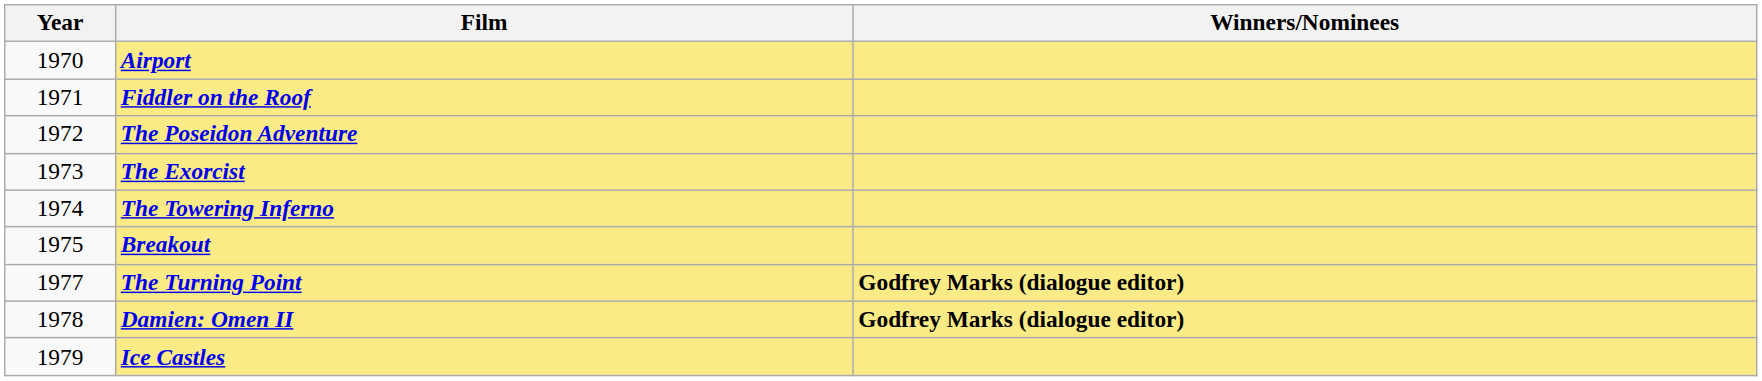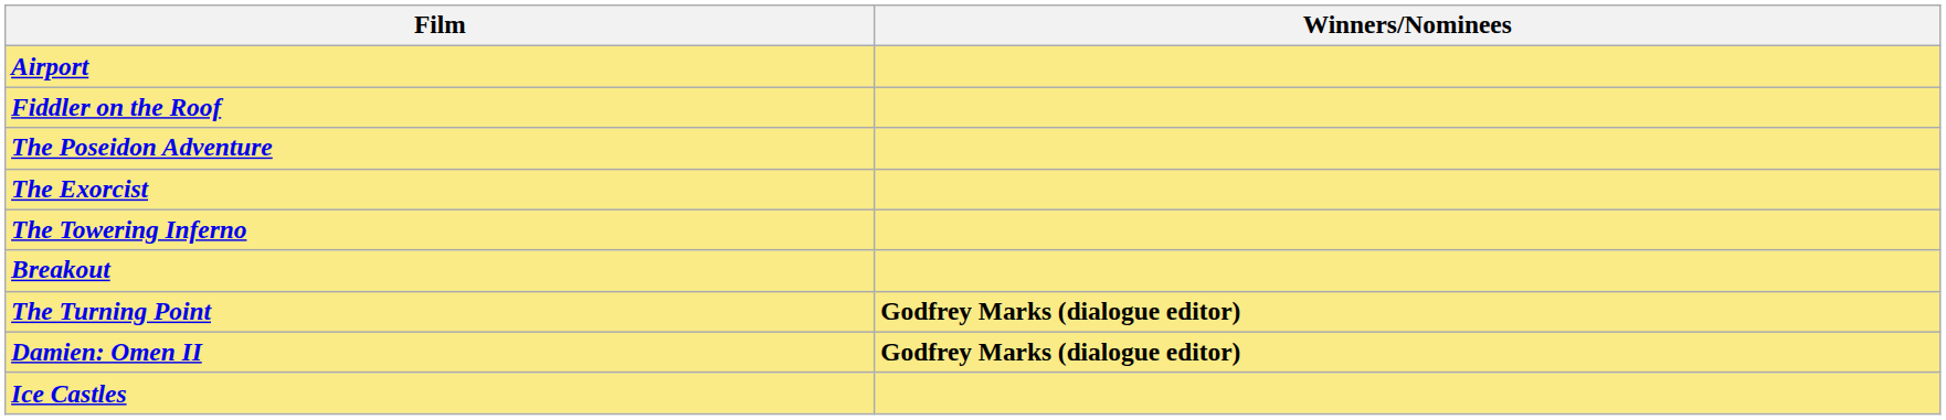 <table class="wikitable" width="95%" cellpadding="5">
 <tr>
-<th width="6%">Year</th>
 <th width="40%">Film</th>
 <th width="49%">Winners/Nominees</th>
 </tr>
 <tr>
-<td rowspan=1 style="text-align:center">1970<br></td>
 <td style="background:#FAEB86;"><strong><em><a href='#'>Airport</a></em></strong></td>
 <td style="background:#FAEB86;"></td>
 </tr>
 <tr>
-<td rowspan=1 style="text-align:center">1971<br></td>
 <td style="background:#FAEB86;"><strong><em><a href='#'>Fiddler on the Roof</a></em></strong></td>
 <td style="background:#FAEB86;"></td>
 </tr>
 <tr>
-<td rowspan=1 style="text-align:center">1972<br></td>
 <td style="background:#FAEB86;"><strong><em><a href='#'>The Poseidon Adventure</a></em></strong></td>
 <td style="background:#FAEB86;"></td>
 </tr>
 <tr>
-<td rowspan=1 style="text-align:center">1973<br></td>
 <td style="background:#FAEB86;"><strong><em><a href='#'>The Exorcist</a></em></strong></td>
 <td style="background:#FAEB86;"></td>
 </tr>
 <tr>
-<td rowspan=1 style="text-align:center">1974<br></td>
 <td style="background:#FAEB86;"><strong><em><a href='#'>The Towering Inferno</a></em></strong></td>
 <td style="background:#FAEB86;"></td>
 </tr>
 <tr>
-<td rowspan=1 style="text-align:center">1975<br></td>
 <td style="background:#FAEB86;"><strong><em><a href='#'>Breakout</a></em></strong></td>
 <td style="background:#FAEB86;"></td>
 </tr>
 <tr>
-<td rowspan=1 style="text-align:center">1977<br></td>
 <td style="background:#FAEB86;"><strong><em><a href='#'>The Turning Point</a></em></strong></td>
 <td style="background:#FAEB86;"><strong>Godfrey Marks (dialogue editor)</strong></td>
 </tr>
 <tr>
-<td rowspan=1 style="text-align:center">1978<br></td>
 <td style="background:#FAEB86;"><strong><em><a href='#'>Damien: Omen II</a></em></strong></td>
 <td style="background:#FAEB86;"><strong>Godfrey Marks (dialogue editor)</strong></td>
 </tr>
 <tr>
-<td rowspan=1 style="text-align:center">1979<br></td>
 <td style="background:#FAEB86;"><strong><em><a href='#'>Ice Castles</a></em></strong></td>
 <td style="background:#FAEB86;"></td>
 </tr>
 </table>
